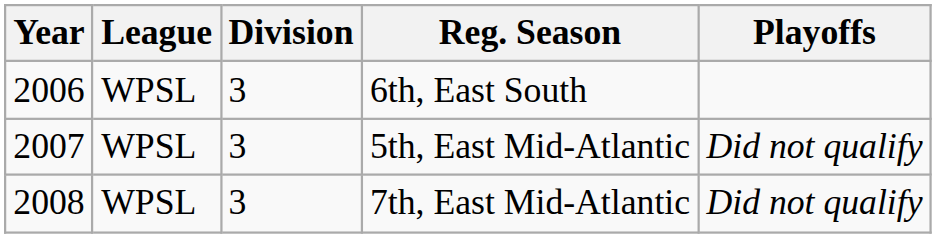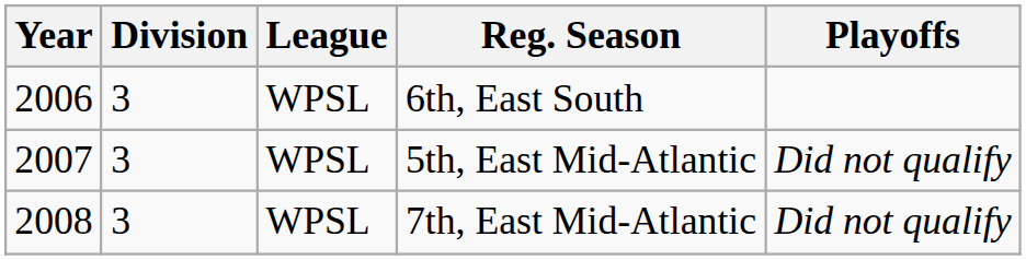 <table class="wikitable">
 <tr>
 <th>Year</th>
+<th>Division</th>
 <th>League</th>
-<th>Division</th>
 <th>Reg. Season</th>
 <th>Playoffs</th>
 </tr>
 <tr>
 <td>2006</td>
+<td>3</td>
 <td>WPSL</td>
-<td>3</td>
 <td>6th, East South</td>
 <td></td>
 </tr>
 <tr>
 <td>2007</td>
+<td>3</td>
 <td>WPSL</td>
-<td>3</td>
 <td>5th, East Mid-Atlantic</td>
 <td><em>Did not qualify</em></td>
 </tr>
 <tr>
 <td>2008</td>
+<td>3</td>
 <td>WPSL</td>
-<td>3</td>
 <td>7th, East Mid-Atlantic</td>
 <td><em>Did not qualify</em></td>
 </tr>
 </table>
